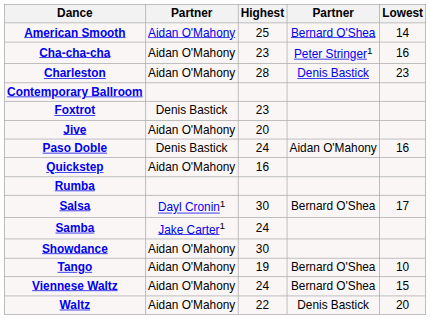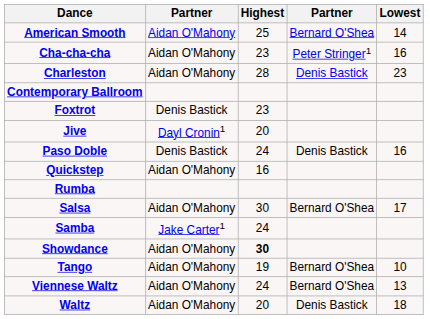 <table class="wikitable sortable collapsed">
 <tr style="text-align:Center; background:cc;">
 <th>Dance</th>
 <th>Partner</th>
 <th>Highest</th>
 <th>Partner</th>
 <th>Lowest</th>
 </tr>
 <tr style="text-align: center; background:#faf6f6">
 <td><strong><a href='#'>American Smooth</a></strong></td>
 <td><a href='#'>Aidan O'Mahony</a></td>
 <td>25</td>
 <td><a href='#'>Bernard O'Shea</a></td>
 <td>14</td>
 </tr>
 <tr style="text-align: center; background:#faf6f6">
 <td><strong><a href='#'>Cha-cha-cha</a></strong></td>
 <td>Aidan O'Mahony</td>
 <td>23</td>
 <td><a href='#'>Peter Stringer</a><sup>1</sup></td>
 <td>16</td>
 </tr>
 <tr style="text-align: center; background:#faf6f6">
 <td><strong><a href='#'>Charleston</a></strong></td>
 <td>Aidan O'Mahony</td>
 <td>28</td>
 <td><a href='#'>Denis Bastick</a></td>
 <td>23</td>
 </tr>
 <tr style="text-align: center; background:#faf6f6">
 <td><strong><a href='#'>Contemporary Ballroom</a></strong></td>
 <td></td>
 <td></td>
 <td></td>
 <td></td>
 </tr>
 <tr style="text-align: center; background:#faf6f6">
 <td><strong><a href='#'>Foxtrot</a></strong></td>
 <td>Denis Bastick</td>
 <td>23</td>
 <td></td>
 <td></td>
 </tr>
 <tr style="text-align: center; background:#faf6f6">
 <td><strong><a href='#'>Jive</a></strong></td>
-<td>Aidan O'Mahony</td>
+<td><a href='#'>Dayl Cronin</a><sup>1</sup></td>
 <td>20</td>
 <td></td>
 <td></td>
 </tr>
 <tr style="text-align: center; background:#faf6f6">
 <td><strong><a href='#'>Paso Doble</a></strong></td>
 <td>Denis Bastick</td>
 <td>24</td>
-<td>Aidan O'Mahony</td>
+<td>Denis Bastick</td>
 <td>16</td>
 </tr>
 <tr style="text-align: center; background:#faf6f6">
 <td><strong><a href='#'>Quickstep</a></strong></td>
 <td>Aidan O'Mahony</td>
 <td>16</td>
 <td></td>
 <td></td>
 </tr>
 <tr style="text-align: center; background:#faf6f6">
 <td><strong><a href='#'>Rumba</a></strong></td>
 <td></td>
 <td></td>
 <td></td>
 <td></td>
 </tr>
 <tr style="text-align: center; background:#faf6f6">
 <td><strong><a href='#'>Salsa</a></strong></td>
-<td><a href='#'>Dayl Cronin</a><sup>1</sup></td>
+<td>Aidan O'Mahony</td>
 <td>30</td>
 <td>Bernard O'Shea</td>
 <td>17</td>
 </tr>
 <tr style="text-align: center; background:#faf6f6">
 <td><strong><a href='#'>Samba</a></strong></td>
 <td><a href='#'>Jake Carter</a><sup>1</sup></td>
 <td>24</td>
 <td></td>
 <td></td>
 </tr>
 <tr style="text-align: center; background:#faf6f6">
 <td><strong><a href='#'>Showdance</a></strong></td>
 <td>Aidan O'Mahony</td>
-<td>30</td>
+<td><strong>30</strong></td>
 <td></td>
 <td></td>
 </tr>
 <tr style="text-align: center; background:#faf6f6">
 <td><strong><a href='#'>Tango</a></strong></td>
 <td>Aidan O'Mahony</td>
 <td>19</td>
 <td>Bernard O'Shea</td>
 <td>10</td>
 </tr>
 <tr style="text-align: center; background:#faf6f6">
 <td><strong><a href='#'>Viennese Waltz</a></strong></td>
 <td>Aidan O'Mahony</td>
 <td>24</td>
 <td>Bernard O'Shea</td>
-<td>15</td>
+<td>13</td>
 </tr>
 <tr style="text-align: center; background:#faf6f6">
 <td><strong><a href='#'>Waltz</a></strong></td>
 <td>Aidan O'Mahony</td>
-<td>22</td>
+<td>20</td>
 <td>Denis Bastick</td>
-<td>20</td>
+<td>18</td>
 </tr>
 </table>
